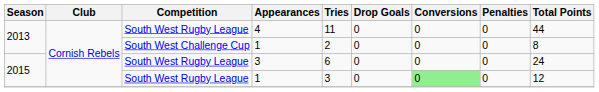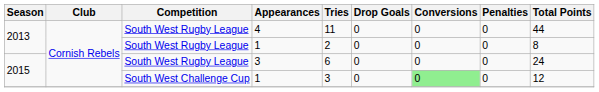 <table class="wikitable sortable">
 <tr>
 <th>Season</th>
 <th>Club</th>
 <th>Competition</th>
 <th>Appearances</th>
 <th>Tries</th>
 <th>Drop Goals</th>
 <th>Conversions</th>
 <th>Penalties</th>
 <th>Total Points</th>
 </tr>
 <tr>
 <td rowspan=2 align=left>2013</td>
 <td rowspan=4 align=left><a href='#'>Cornish Rebels</a></td>
 <td><a href='#'>South West Rugby League</a></td>
 <td>4</td>
 <td>11</td>
 <td>0</td>
 <td>0</td>
 <td>0</td>
 <td>44</td>
 </tr>
 <tr>
-<td><a href='#'>South West Challenge Cup</a></td>
+<td><a href='#'>South West Rugby League</a></td>
 <td>1</td>
 <td>2</td>
 <td>0</td>
 <td>0</td>
 <td>0</td>
 <td>8</td>
 </tr>
 <tr>
 <td rowspan=2 align=left>2015</td>
 <td><a href='#'>South West Rugby League</a></td>
 <td>3</td>
 <td>6</td>
 <td>0</td>
 <td>0</td>
 <td>0</td>
 <td>24</td>
 </tr>
 <tr>
-<td><a href='#'>South West Rugby League</a></td>
+<td><a href='#'>South West Challenge Cup</a></td>
 <td>1</td>
 <td>3</td>
 <td>0</td>
 <td style="background: lightgreen;">0</td>
 <td>0</td>
 <td>12</td>
 </tr>
 <tr>
 </tr>
 </table>
